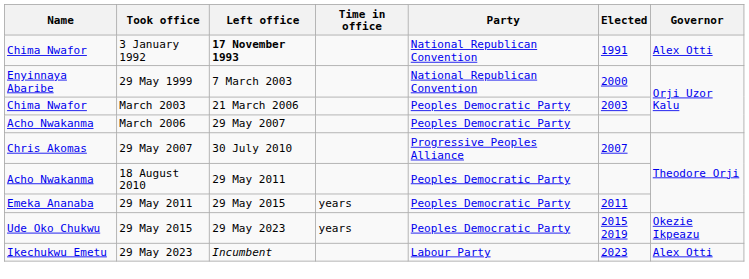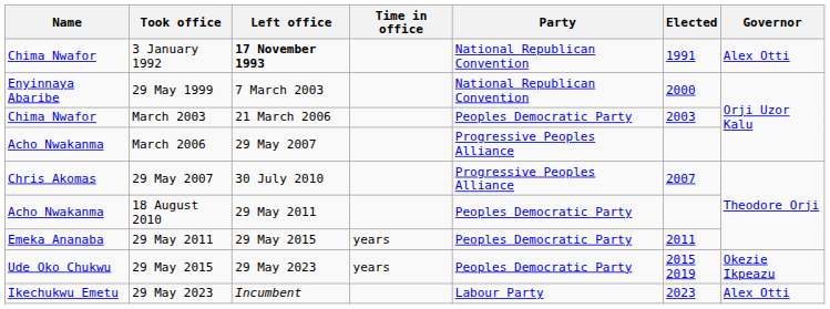 <table class="wikitable">
 <tr>
 <th>Name</th>
 <th>Took office</th>
 <th>Left office</th>
 <th>Time in office</th>
 <th>Party</th>
 <th>Elected</th>
 <th>Governor</th>
 </tr>
 <tr>
 <td><a href='#'>Chima Nwafor</a><br></td>
 <td>3 January 1992</td>
 <td><strong>17 November 1993</strong></td>
 <td></td>
 <td><a href='#'>National Republican Convention</a></td>
 <td><a href='#'>1991</a></td>
 <td><a href='#'>Alex Otti</a></td>
 </tr>
 <tr>
 <td><a href='#'>Enyinnaya Abaribe</a><br></td>
 <td>29 May 1999</td>
 <td>7 March 2003</td>
 <td></td>
 <td><a href='#'>National Republican Convention</a></td>
 <td><a href='#'>2000</a></td>
 <td rowspan="3"><a href='#'>Orji Uzor Kalu</a></td>
 </tr>
 <tr>
 <td><a href='#'>Chima Nwafor</a><br></td>
 <td>March 2003</td>
 <td>21 March 2006</td>
 <td></td>
 <td><a href='#'>Peoples Democratic Party</a></td>
 <td><a href='#'>2003</a></td>
 </tr>
 <tr>
 <td><a href='#'>Acho Nwakanma</a><br></td>
 <td>March 2006</td>
 <td>29 May 2007</td>
 <td></td>
-<td><a href='#'>Peoples Democratic Party</a></td>
+<td><a href='#'>Progressive Peoples Alliance</a></td>
 <td></td>
 </tr>
 <tr>
 <td><a href='#'>Chris Akomas</a><br></td>
 <td>29 May 2007</td>
 <td>30 July 2010</td>
 <td></td>
 <td><a href='#'>Progressive Peoples Alliance</a></td>
 <td><a href='#'>2007</a></td>
 <td rowspan="3"><a href='#'>Theodore Orji</a></td>
 </tr>
 <tr>
 <td><a href='#'>Acho Nwakanma</a><br></td>
 <td>18 August 2010</td>
 <td>29 May 2011</td>
 <td></td>
 <td><a href='#'>Peoples Democratic Party</a></td>
 <td></td>
 </tr>
 <tr>
 <td><a href='#'>Emeka Ananaba</a><br></td>
 <td>29 May 2011</td>
 <td>29 May 2015</td>
 <td> years</td>
 <td><a href='#'>Peoples Democratic Party</a></td>
 <td><a href='#'>2011</a></td>
 </tr>
 <tr>
 <td><a href='#'>Ude Oko Chukwu</a><br></td>
 <td>29 May 2015</td>
 <td>29 May 2023</td>
 <td> years</td>
 <td><a href='#'>Peoples Democratic Party</a></td>
 <td><a href='#'>2015</a><br><a href='#'>2019</a></td>
 <td><a href='#'>Okezie Ikpeazu</a></td>
 </tr>
 <tr>
 <td><a href='#'>Ikechukwu Emetu</a><br></td>
 <td>29 May 2023</td>
 <td><em>Incumbent</em></td>
 <td></td>
 <td><a href='#'>Labour Party</a></td>
 <td><a href='#'>2023</a></td>
 <td><a href='#'>Alex Otti</a></td>
 </tr>
 </table>
